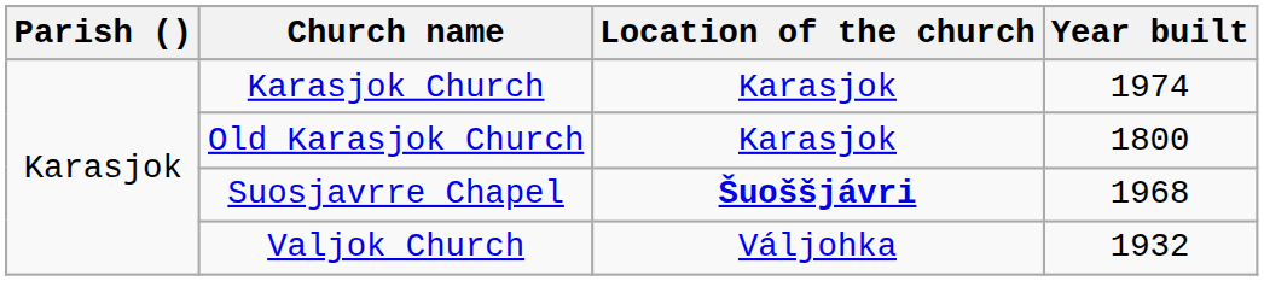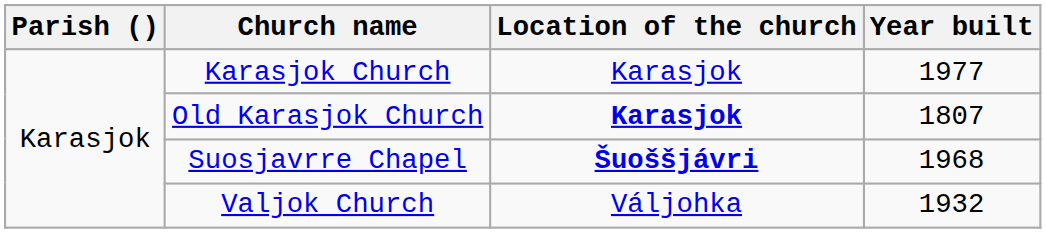 <table class="wikitable" style="text-align:center">
 <tr>
 <th>Parish ()</th>
 <th>Church name</th>
 <th>Location of the church</th>
 <th>Year built</th>
 </tr>
 <tr>
 <td rowspan="4">Karasjok</td>
 <td><a href='#'>Karasjok Church</a></td>
 <td><a href='#'>Karasjok</a></td>
-<td>1974</td>
+<td>1977</td>
 </tr>
 <tr>
 <td><a href='#'>Old Karasjok Church</a></td>
-<td><a href='#'>Karasjok</a></td>
-<td>1800</td>
+<td><strong><a href='#'>Karasjok</a></strong></td>
+<td>1807</td>
 </tr>
 <tr>
 <td><a href='#'>Suosjavrre Chapel</a></td>
 <td><strong><a href='#'>Šuoššjávri</a></strong></td>
 <td>1968</td>
 </tr>
 <tr>
 <td><a href='#'>Valjok Church</a></td>
 <td><a href='#'>Váljohka</a></td>
 <td>1932</td>
 </tr>
 </table>
